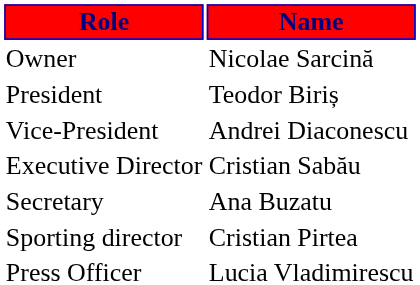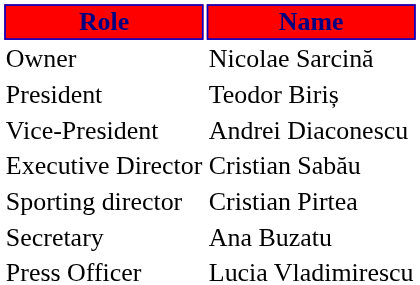 <table class="toccolours">
 <tr>
 <th style="background:#FF0000;color:#000080;border:1px solid #0000CD;">Role</th>
 <th style="background:#FF0000;color:#000080;border:1px solid #0000CD;">Name</th>
 </tr>
 <tr>
 <td>Owner</td>
 <td> Nicolae Sarcină</td>
 </tr>
 <tr>
 <td>President</td>
 <td> Teodor Biriș</td>
 </tr>
 <tr>
 <td>Vice-President</td>
 <td> Andrei Diaconescu</td>
 </tr>
 <tr>
 <td>Executive Director</td>
 <td> Cristian Sabău</td>
 </tr>
 <tr>
+<td>Sporting director</td>
+<td> Cristian Pirtea</td>
+</tr>
+<tr>
 <td>Secretary</td>
 <td> Ana Buzatu</td>
-</tr>
-<tr>
-<td>Sporting director</td>
-<td> Cristian Pirtea</td>
 </tr>
 <tr>
 <td>Press Officer</td>
 <td> Lucia Vladimirescu</td>
 </tr>
 </table>
